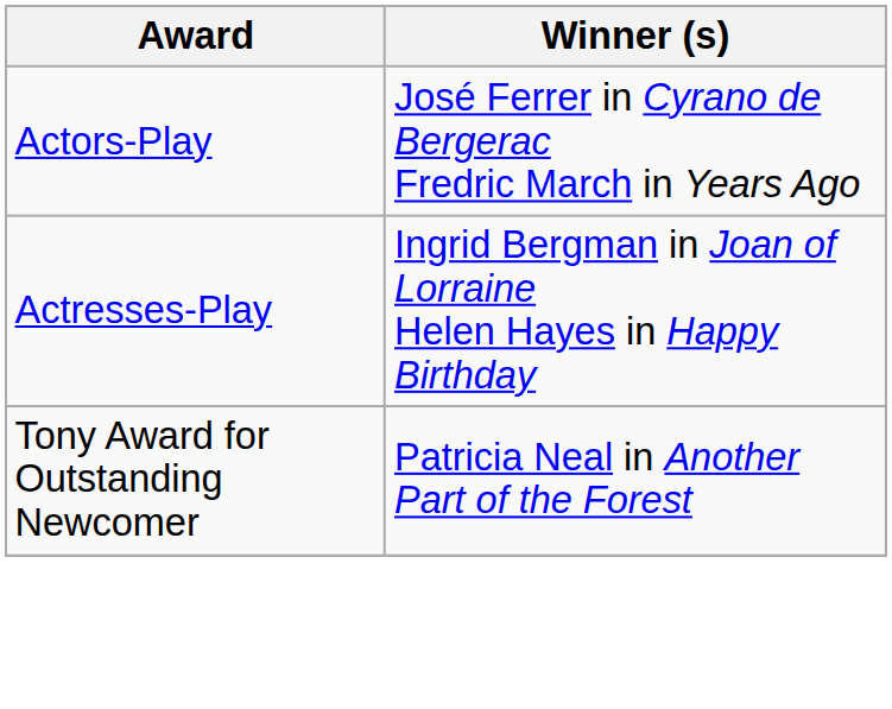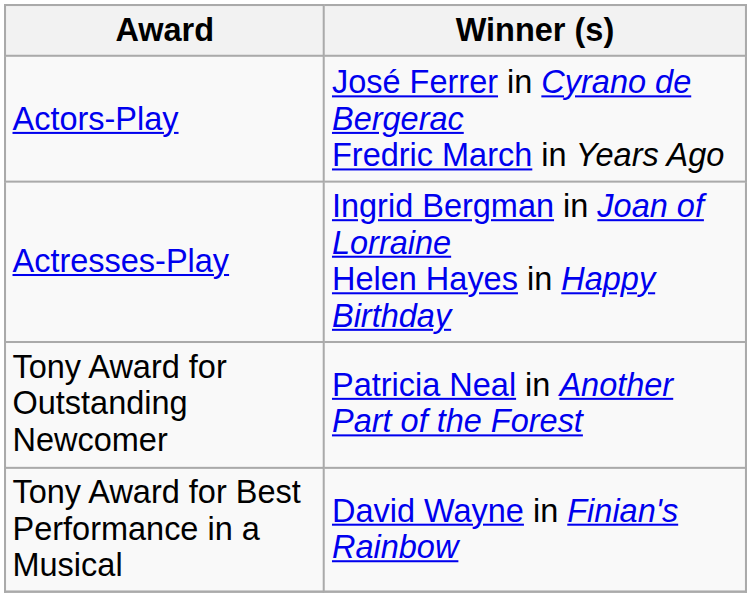 <table class="wikitable">
 <tr>
 <th width="150"><strong>Award</strong></th>
 <th width="200"><strong>Winner (s)</strong></th>
 </tr>
 <tr>
 <td><a href='#'>Actors-Play</a></td>
 <td><a href='#'>José Ferrer</a> in <em><a href='#'>Cyrano de Bergerac</a></em><br><a href='#'>Fredric March</a> in <em>Years Ago</em></td>
 </tr>
 <tr>
 <td><a href='#'>Actresses-Play</a></td>
 <td><a href='#'>Ingrid Bergman</a> in <em><a href='#'>Joan of Lorraine</a></em><br><a href='#'>Helen Hayes</a> in <em><a href='#'>Happy Birthday</a></em></td>
 </tr>
 <tr>
 <td>Tony Award for Outstanding Newcomer</td>
 <td><a href='#'>Patricia Neal</a> in <em><a href='#'>Another Part of the Forest</a></em></td>
 </tr>
 <tr>
+<td>Tony Award for Best Performance in a Musical</td>
+<td><a href='#'>David Wayne</a> in <em><a href='#'>Finian's Rainbow</a></em></td>
+</tr>
+<tr>
 </tr>
 </table>
